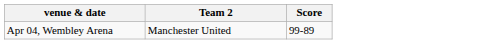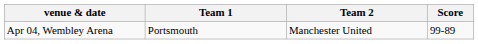 <table class="wikitable" style="font-size: 100%">
 <tr>
 <th width=200>venue & date</th>
+<th width=200>Team 1</th>
 <th width=200>Team 2</th>
 <th width=60>Score</th>
 </tr>
 <tr>
 <td>Apr 04, Wembley Arena</td>
+<td>Portsmouth</td>
 <td>Manchester United</td>
 <td>99-89</td>
 </tr>
 </table>
